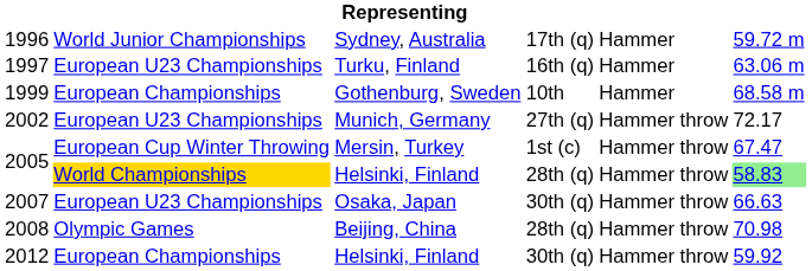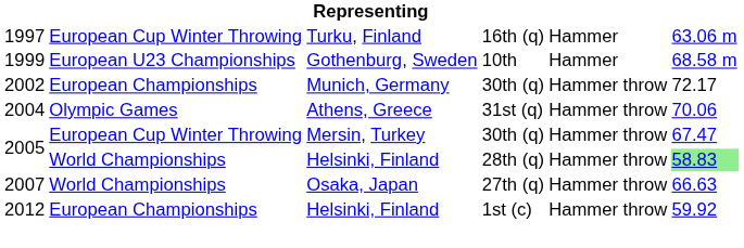 <table>
 <tr>
 <th colspan="6">Representing </th>
 </tr>
 <tr>
-<td>1996</td>
-<td><a href='#'>World Junior Championships</a></td>
-<td><a href='#'>Sydney</a>, <a href='#'>Australia</a></td>
-<td>17th (q)</td>
-<td>Hammer</td>
-<td><a href='#'>59.72 m</a></td>
-</tr>
-<tr>
 <td>1997</td>
-<td><a href='#'>European U23 Championships</a></td>
+<td><a href='#'>European Cup Winter Throwing</a></td>
 <td><a href='#'>Turku</a>, <a href='#'>Finland</a></td>
 <td>16th (q)</td>
 <td>Hammer</td>
 <td><a href='#'>63.06 m</a></td>
 </tr>
 <tr>
 <td>1999</td>
-<td><a href='#'>European Championships</a></td>
+<td><a href='#'>European U23 Championships</a></td>
 <td><a href='#'>Gothenburg</a>, <a href='#'>Sweden</a></td>
 <td>10th</td>
 <td>Hammer</td>
 <td><a href='#'>68.58 m</a></td>
 </tr>
 <tr>
 <td>2002</td>
-<td><a href='#'>European U23 Championships</a></td>
+<td><a href='#'>European Championships</a></td>
 <td><a href='#'>Munich, Germany</a></td>
-<td>27th (q)</td>
+<td>30th (q)</td>
 <td>Hammer throw</td>
 <td>72.17</td>
+</tr>
+<tr>
+<td>2004</td>
+<td><a href='#'>Olympic Games</a></td>
+<td><a href='#'>Athens, Greece</a></td>
+<td>31st (q)</td>
+<td>Hammer throw</td>
+<td><a href='#'>70.06</a></td>
 </tr>
 <tr>
 <td rowspan=2>2005</td>
 <td><a href='#'>European Cup Winter Throwing</a></td>
 <td><a href='#'>Mersin</a>, <a href='#'>Turkey</a></td>
-<td>1st (c)</td>
+<td>30th (q)</td>
 <td>Hammer throw</td>
 <td><a href='#'>67.47</a></td>
 </tr>
 <tr>
-<td style="background: gold;"><a href='#'>World Championships</a></td>
+<td><a href='#'>World Championships</a></td>
 <td><a href='#'>Helsinki, Finland</a></td>
 <td>28th (q)</td>
 <td>Hammer throw</td>
 <td style="background: lightgreen;"><a href='#'>58.83</a></td>
 </tr>
 <tr>
 <td>2007</td>
-<td><a href='#'>European U23 Championships</a></td>
+<td><a href='#'>World Championships</a></td>
 <td><a href='#'>Osaka, Japan</a></td>
-<td>30th (q)</td>
+<td>27th (q)</td>
 <td>Hammer throw</td>
 <td><a href='#'>66.63</a></td>
-</tr>
-<tr>
-<td>2008</td>
-<td><a href='#'>Olympic Games</a></td>
-<td><a href='#'>Beijing, China</a></td>
-<td>28th (q)</td>
-<td>Hammer throw</td>
-<td><a href='#'>70.98</a></td>
 </tr>
 <tr>
 <td>2012</td>
 <td><a href='#'>European Championships</a></td>
 <td><a href='#'>Helsinki, Finland</a></td>
-<td>30th (q)</td>
+<td>1st (c)</td>
 <td>Hammer throw</td>
 <td><a href='#'>59.92</a></td>
 </tr>
 </table>
